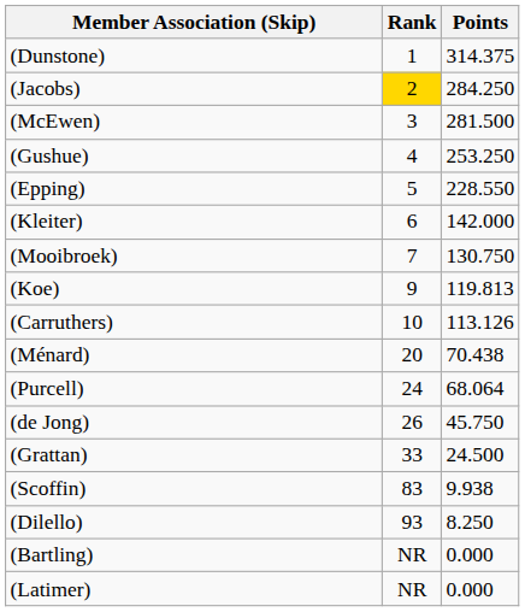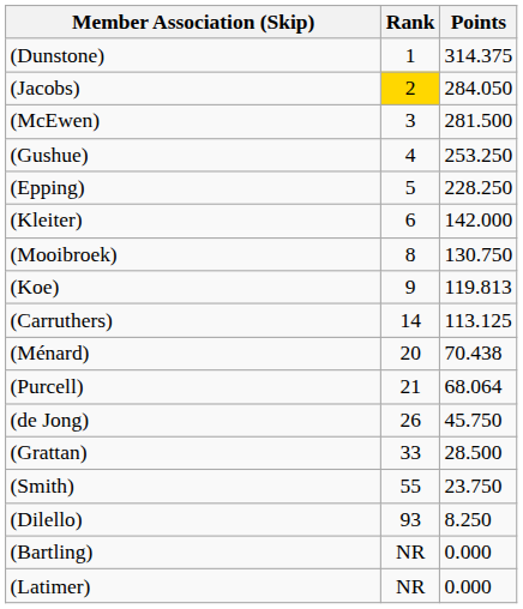 <table class="wikitable">
 <tr>
 <th scope="col" width=280>Member Association (Skip)</th>
 <th scope="col" width=15>Rank</th>
 <th scope="col" width=15>Points</th>
 </tr>
 <tr>
 <td> (Dunstone)</td>
 <td style="text-align:center;">1</td>
 <td>314.375</td>
 </tr>
 <tr>
 <td> (Jacobs)</td>
 <td style="background: gold; text-align:center;">2</td>
-<td>284.250</td>
+<td>284.050</td>
 </tr>
 <tr>
 <td> (McEwen)</td>
 <td style="text-align:center;">3</td>
 <td>281.500</td>
 </tr>
 <tr>
 <td> (Gushue)</td>
 <td style="text-align:center;">4</td>
 <td>253.250</td>
 </tr>
 <tr>
 <td> (Epping)</td>
 <td style="text-align:center;">5</td>
-<td>228.550</td>
+<td>228.250</td>
 </tr>
 <tr>
 <td> (Kleiter)</td>
 <td style="text-align:center;">6</td>
 <td>142.000</td>
 </tr>
 <tr>
 <td> (Mooibroek)</td>
-<td style="text-align:center;">7</td>
+<td style="text-align:center;">8</td>
 <td>130.750</td>
 </tr>
 <tr>
 <td> (Koe)</td>
 <td style="text-align:center;">9</td>
 <td>119.813</td>
 </tr>
 <tr>
 <td> (Carruthers)</td>
-<td style="text-align:center;">10</td>
-<td>113.126</td>
+<td style="text-align:center;">14</td>
+<td>113.125</td>
 </tr>
 <tr>
 <td> (Ménard)</td>
 <td style="text-align:center;">20</td>
 <td>70.438</td>
 </tr>
 <tr>
 <td> (Purcell)</td>
-<td style="text-align:center;">24</td>
+<td style="text-align:center;">21</td>
 <td>68.064</td>
 </tr>
 <tr>
 <td> (de Jong)</td>
 <td style="text-align:center;">26</td>
 <td>45.750</td>
 </tr>
 <tr>
 <td> (Grattan)</td>
 <td style="text-align:center;">33</td>
-<td>24.500</td>
+<td>28.500</td>
 </tr>
 <tr>
-<td> (Scoffin)</td>
-<td style="text-align:center;">83</td>
-<td>9.938</td>
+<td> (Smith)</td>
+<td style="text-align:center;">55</td>
+<td>23.750</td>
 </tr>
 <tr>
 <td> (Dilello)</td>
 <td style="text-align:center;">93</td>
 <td>8.250</td>
 </tr>
 <tr>
 <td> (Bartling)</td>
 <td style="text-align:center;">NR</td>
 <td>0.000</td>
 </tr>
 <tr>
 <td> (Latimer)</td>
 <td style="text-align:center;">NR</td>
 <td>0.000</td>
 </tr>
 </table>
